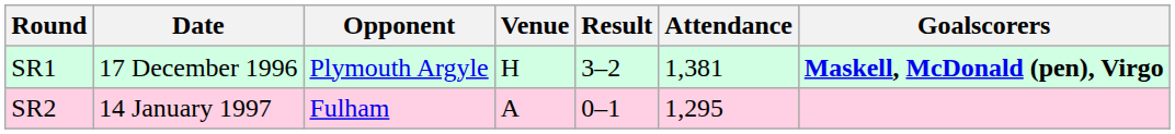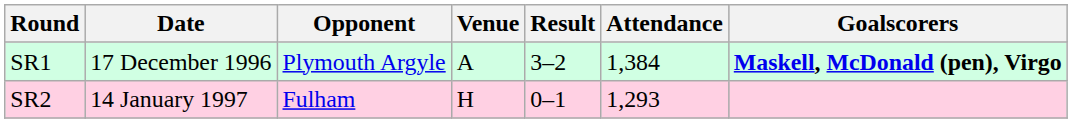 <table class="wikitable">
 <tr>
 <th>Round</th>
 <th>Date</th>
 <th>Opponent</th>
 <th>Venue</th>
 <th>Result</th>
 <th>Attendance</th>
 <th>Goalscorers</th>
 </tr>
 <tr style="background:#d0ffe3;">
 <td>SR1</td>
 <td>17 December 1996</td>
 <td><a href='#'>Plymouth Argyle</a></td>
-<td>H</td>
+<td>A</td>
 <td>3–2 </td>
-<td>1,381</td>
+<td>1,384</td>
 <td><strong><a href='#'>Maskell</a>, <a href='#'>McDonald</a> (pen), Virgo</strong></td>
 </tr>
 <tr style="background:#ffd0e3;">
 <td>SR2</td>
 <td>14 January 1997</td>
 <td><a href='#'>Fulham</a></td>
-<td>A</td>
+<td>H</td>
 <td>0–1</td>
-<td>1,295</td>
+<td>1,293</td>
 <td></td>
 </tr>
 </table>
